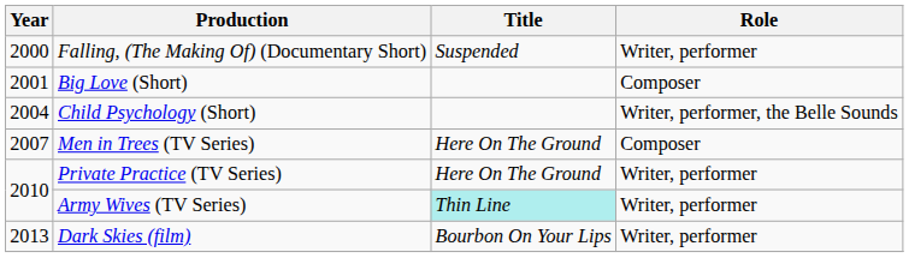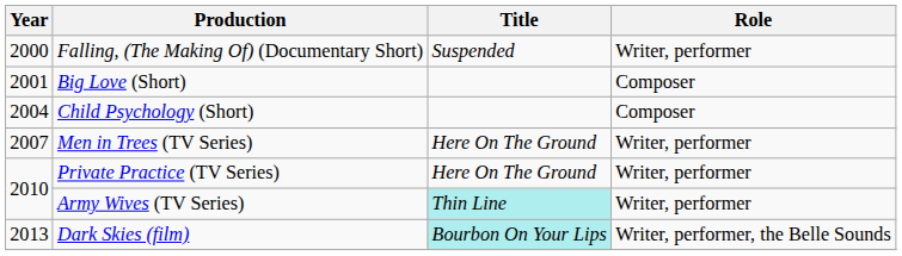 <table class="wikitable">
 <tr>
 <th>Year</th>
 <th>Production</th>
 <th>Title</th>
 <th>Role</th>
 </tr>
 <tr>
 <td rowspan="1">2000</td>
 <td><em>Falling, (The Making Of)</em> (Documentary Short)</td>
 <td><em>Suspended</em></td>
 <td>Writer, performer</td>
 </tr>
 <tr>
 <td rowspan="1">2001</td>
 <td><em><a href='#'>Big Love</a></em> (Short)</td>
 <td></td>
 <td>Composer</td>
 </tr>
 <tr>
 <td rowspan="1">2004</td>
 <td><em><a href='#'>Child Psychology</a></em> (Short)</td>
 <td></td>
-<td>Writer, performer, the Belle Sounds</td>
+<td>Composer</td>
 </tr>
 <tr>
 <td rowspan="1">2007</td>
 <td><em><a href='#'>Men in Trees</a></em> (TV Series)</td>
 <td><em>Here On The Ground</em></td>
-<td>Composer</td>
+<td>Writer, performer</td>
 </tr>
 <tr>
 <td rowspan="2">2010</td>
 <td><em><a href='#'>Private Practice</a></em> (TV Series)</td>
 <td><em>Here On The Ground</em></td>
 <td>Writer, performer</td>
 </tr>
 <tr>
 <td><em><a href='#'>Army Wives</a></em> (TV Series)</td>
 <td style="background: paleturquoise;"><em>Thin Line</em></td>
 <td>Writer, performer</td>
 </tr>
 <tr>
 <td rowspan="1">2013</td>
 <td><em><a href='#'>Dark Skies (film)</a></em></td>
-<td><em>Bourbon On Your Lips</em></td>
-<td>Writer, performer</td>
+<td style="background: paleturquoise;"><em>Bourbon On Your Lips</em></td>
+<td>Writer, performer, the Belle Sounds</td>
 </tr>
 <tr>
 </tr>
 </table>
